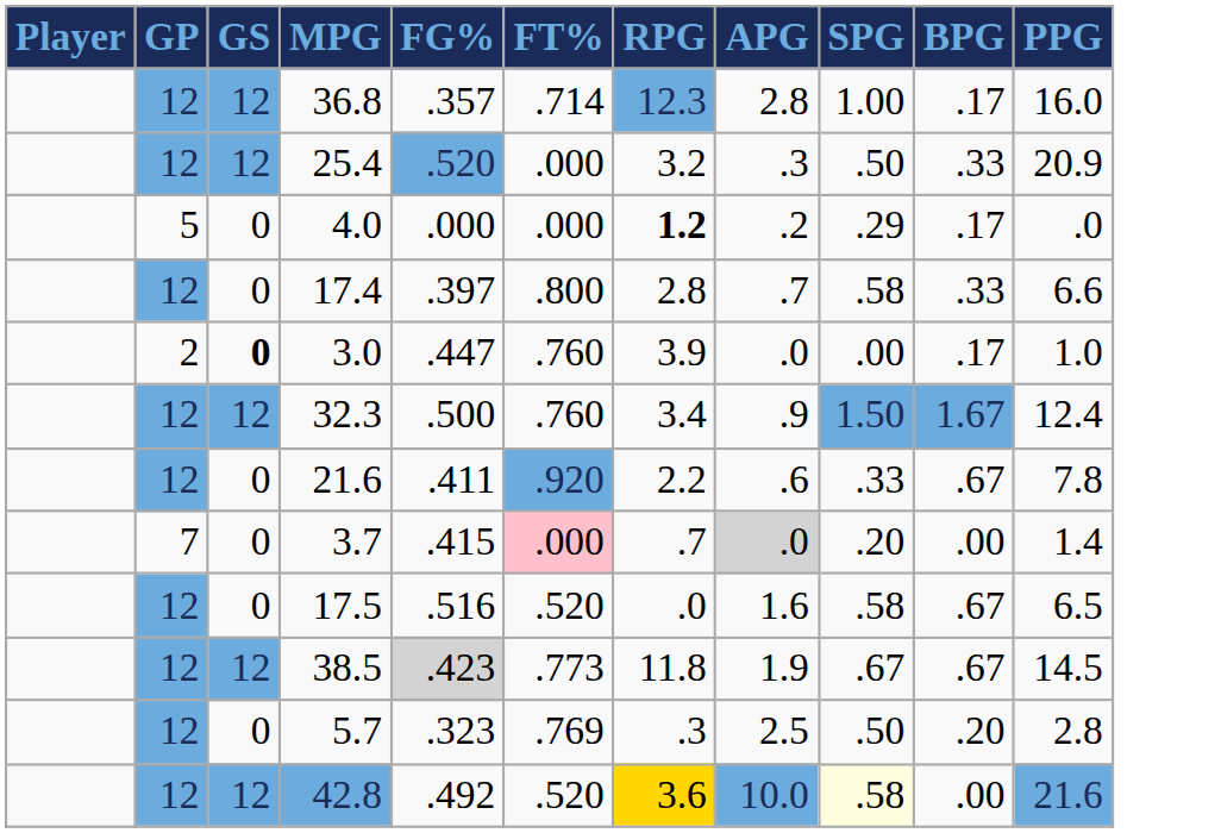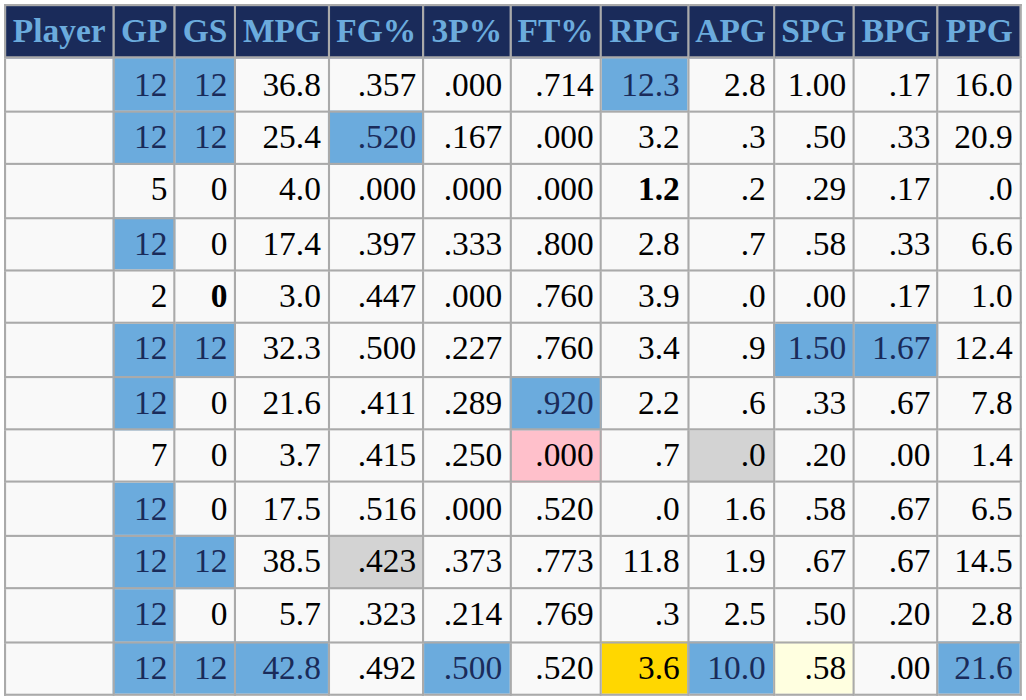 <table class="wikitable sortable" style="text-align:right;">
 <tr>
 <th style="background:#1A2B5A; color:#6BABDD">Player</th>
 <th style="background:#1A2B5A; color:#6BABDD">GP</th>
 <th style="background:#1A2B5A; color:#6BABDD">GS</th>
 <th style="background:#1A2B5A; color:#6BABDD">MPG</th>
 <th style="background:#1A2B5A; color:#6BABDD">FG%</th>
+<th style="background:#1A2B5A; color:#6BABDD">3P%</th>
 <th style="background:#1A2B5A; color:#6BABDD">FT%</th>
 <th style="background:#1A2B5A; color:#6BABDD">RPG</th>
 <th style="background:#1A2B5A; color:#6BABDD">APG</th>
 <th style="background:#1A2B5A; color:#6BABDD">SPG</th>
 <th style="background:#1A2B5A; color:#6BABDD">BPG</th>
 <th style="background:#1A2B5A; color:#6BABDD">PPG</th>
 </tr>
 <tr>
 <td></td>
 <td style="background:#6babdd;color:#1a2b5a;">12</td>
 <td style="background:#6babdd;color:#1a2b5a;">12</td>
 <td>36.8</td>
 <td>.357</td>
+<td>.000</td>
 <td>.714</td>
 <td style="background:#6babdd;color:#1a2b5a;">12.3</td>
 <td>2.8</td>
 <td>1.00</td>
 <td>.17</td>
 <td>16.0</td>
 </tr>
 <tr>
 <td></td>
 <td style="background:#6babdd;color:#1a2b5a;">12</td>
 <td style="background:#6babdd;color:#1a2b5a;">12</td>
 <td>25.4</td>
 <td style="background:#6babdd;color:#1a2b5a;">.520</td>
+<td>.167</td>
 <td>.000</td>
 <td>3.2</td>
 <td>.3</td>
 <td>.50</td>
 <td>.33</td>
 <td>20.9</td>
 </tr>
 <tr>
 <td></td>
 <td>5</td>
 <td>0</td>
 <td>4.0</td>
 <td>.000</td>
 <td>.000</td>
+<td>.000</td>
 <td><strong>1.2</strong></td>
 <td>.2</td>
 <td>.29</td>
 <td>.17</td>
 <td>.0</td>
 </tr>
 <tr>
 <td></td>
 <td style="background:#6babdd;color:#1a2b5a;">12</td>
 <td>0</td>
 <td>17.4</td>
 <td>.397</td>
+<td>.333</td>
 <td>.800</td>
 <td>2.8</td>
 <td>.7</td>
 <td>.58</td>
 <td>.33</td>
 <td>6.6</td>
 </tr>
 <tr>
 <td></td>
 <td>2</td>
 <td><strong>0</strong></td>
 <td>3.0</td>
 <td>.447</td>
+<td>.000</td>
 <td>.760</td>
 <td>3.9</td>
 <td>.0</td>
 <td>.00</td>
 <td>.17</td>
 <td>1.0</td>
 </tr>
 <tr>
 <td></td>
 <td style="background:#6babdd;color:#1a2b5a;">12</td>
 <td style="background:#6babdd;color:#1a2b5a;">12</td>
 <td>32.3</td>
 <td>.500</td>
+<td>.227</td>
 <td>.760</td>
 <td>3.4</td>
 <td>.9</td>
 <td style="background:#6babdd;color:#1a2b5a;">1.50</td>
 <td style="background:#6babdd;color:#1a2b5a;">1.67</td>
 <td>12.4</td>
 </tr>
 <tr>
 <td></td>
 <td style="background:#6babdd;color:#1a2b5a;">12</td>
 <td>0</td>
 <td>21.6</td>
 <td>.411</td>
+<td>.289</td>
 <td style="background:#6babdd;color:#1a2b5a;">.920</td>
 <td>2.2</td>
 <td>.6</td>
 <td>.33</td>
 <td>.67</td>
 <td>7.8</td>
 </tr>
 <tr>
 <td></td>
 <td>7</td>
 <td>0</td>
 <td>3.7</td>
 <td>.415</td>
+<td>.250</td>
 <td style="background: pink;">.000</td>
 <td>.7</td>
 <td style="background: lightgrey;">.0</td>
 <td>.20</td>
 <td>.00</td>
 <td>1.4</td>
 </tr>
 <tr>
 <td></td>
 <td style="background:#6babdd;color:#1a2b5a;">12</td>
 <td>0</td>
 <td>17.5</td>
 <td>.516</td>
+<td>.000</td>
 <td>.520</td>
 <td>.0</td>
 <td>1.6</td>
 <td>.58</td>
 <td>.67</td>
 <td>6.5</td>
 </tr>
 <tr>
 <td></td>
 <td style="background:#6babdd;color:#1a2b5a;">12</td>
 <td style="background:#6babdd;color:#1a2b5a;">12</td>
 <td>38.5</td>
 <td style="background: lightgrey;">.423</td>
+<td>.373</td>
 <td>.773</td>
 <td>11.8</td>
 <td>1.9</td>
 <td>.67</td>
 <td>.67</td>
 <td>14.5</td>
 </tr>
 <tr>
 <td></td>
 <td style="background:#6babdd;color:#1a2b5a;">12</td>
 <td>0</td>
 <td>5.7</td>
 <td>.323</td>
+<td>.214</td>
 <td>.769</td>
 <td>.3</td>
 <td>2.5</td>
 <td>.50</td>
 <td>.20</td>
 <td>2.8</td>
 </tr>
 <tr>
 <td></td>
 <td style="background:#6babdd;color:#1a2b5a;">12</td>
 <td style="background:#6babdd;color:#1a2b5a;">12</td>
 <td style="background:#6babdd;color:#1a2b5a;">42.8</td>
 <td>.492</td>
+<td style="background:#6babdd;color:#1a2b5a;">.500</td>
 <td>.520</td>
 <td style="background: gold;">3.6</td>
 <td style="background:#6babdd;color:#1a2b5a;">10.0</td>
 <td style="background: lightyellow;">.58</td>
 <td>.00</td>
 <td style="background:#6babdd;color:#1a2b5a;">21.6</td>
 </tr>
 </table>
